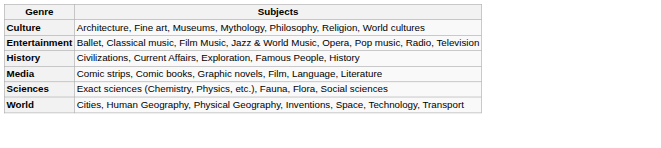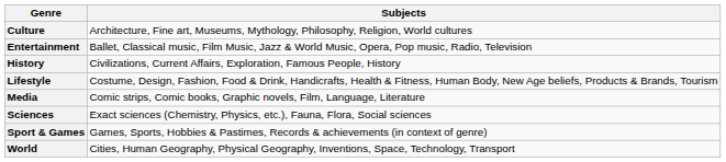 <table class="wikitable sortable" style="margin-top:0;">
 <tr>
 <th>Genre</th>
 <th>Subjects</th>
 </tr>
 <tr>
 <th scope="row" style="text-align:left;">Culture</th>
 <td>Architecture, Fine art, Museums, Mythology, Philosophy, Religion, World cultures</td>
 </tr>
 <tr>
 <th scope="row" style="text-align:left;">Entertainment</th>
 <td>Ballet, Classical music, Film Music, Jazz & World Music, Opera, Pop music, Radio, Television</td>
 </tr>
 <tr>
 <th scope="row" style="text-align:left;">History</th>
 <td>Civilizations, Current Affairs, Exploration, Famous People, History</td>
 </tr>
 <tr>
+<th scope="row" style="text-align:left;">Lifestyle</th>
+<td>Costume, Design, Fashion, Food & Drink, Handicrafts, Health & Fitness, Human Body, New Age beliefs, Products & Brands, Tourism</td>
+</tr>
+<tr>
 <th scope="row" style="text-align:left;">Media</th>
 <td>Comic strips, Comic books, Graphic novels, Film, Language, Literature</td>
 </tr>
 <tr>
 <th scope="row" style="text-align:left;">Sciences</th>
 <td>Exact sciences (Chemistry, Physics, etc.), Fauna, Flora, Social sciences</td>
 </tr>
 <tr>
+<th scope="row" style="text-align:left;">Sport & Games</th>
+<td>Games, Sports, Hobbies & Pastimes, Records & achievements (in context of genre)</td>
+</tr>
+<tr>
 <th scope="row" style="text-align:left;">World</th>
 <td>Cities, Human Geography, Physical Geography, Inventions, Space, Technology, Transport</td>
 </tr>
 </table>
